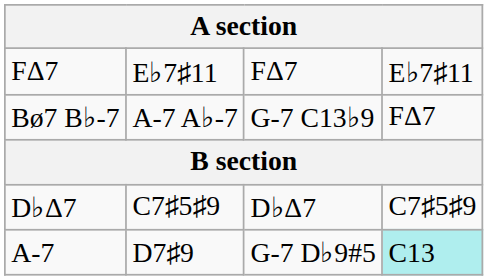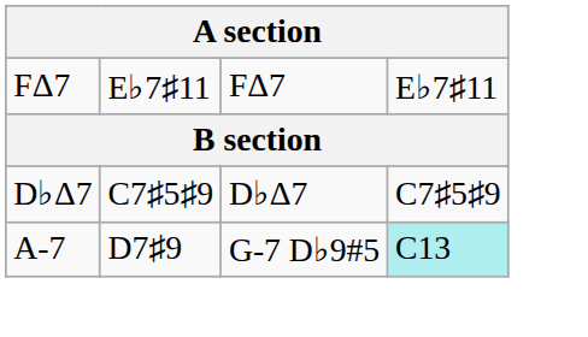 <table class="wikitable">
 <tr>
 <th colspan="4">A section</th>
 </tr>
 <tr>
 <td>FΔ7</td>
 <td>E♭7♯11</td>
 <td>FΔ7</td>
 <td>E♭7♯11</td>
-</tr>
-<tr>
-<td>Bø7 B♭-7</td>
-<td>A-7 A♭-7</td>
-<td>G-7 C13♭9</td>
-<td>FΔ7</td>
 </tr>
 <tr>
 <th colspan="4">B section</th>
 </tr>
 <tr>
 <td>D♭Δ7</td>
 <td>C7♯5♯9</td>
 <td>D♭Δ7</td>
 <td>C7♯5♯9</td>
 </tr>
 <tr>
 <td>A-7</td>
 <td>D7♯9</td>
 <td>G-7 D♭9#5</td>
 <td style="background: paleturquoise;">C13</td>
 </tr>
 </table>
